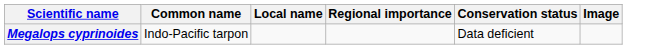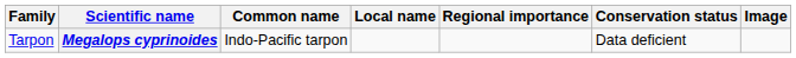 <table class="wikitable sortable">
 <tr>
+<th>Family</th>
 <th><a href='#'>Scientific name</a></th>
 <th><strong>Common name</strong></th>
 <th><strong>Local name</strong></th>
 <th>Regional importance</th>
 <th>Conservation status</th>
 <th>Image</th>
 </tr>
 <tr>
+<td><a href='#'>Tarpon</a></td>
 <th><em><a href='#'>Megalops cyprinoides</a></em></th>
 <td>Indo-Pacific tarpon</td>
 <td></td>
 <td></td>
 <td>Data deficient</td>
 <td></td>
 </tr>
 </table>
